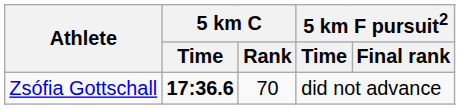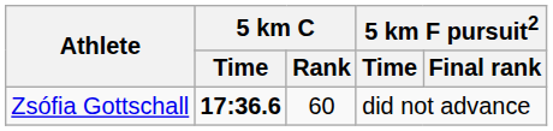 <table class="wikitable" border="1" style="font-size:90%">
 <tr>
 <th rowspan=2>Athlete</th>
 <th colspan=2>5 km C</th>
 <th colspan=2>5 km F pursuit<sup>2</sup></th>
 </tr>
 <tr>
 <th>Time</th>
 <th>Rank</th>
 <th>Time</th>
 <th>Final rank</th>
 </tr>
 <tr>
 <td><a href='#'>Zsófia Gottschall</a></td>
 <td align=center><strong>17:36.6</strong></td>
-<td align=center>70</td>
+<td align=center>60</td>
 <td colspan="2">did not advance</td>
 </tr>
 </table>
